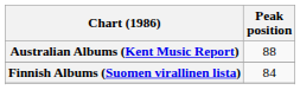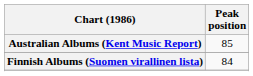 <table class="wikitable sortable plainrowheaders" style="text-align:center">
 <tr>
 <th scope="col">Chart (1986)</th>
 <th scope="col">Peak<br>position</th>
 </tr>
 <tr>
 <th scope="row">Australian Albums (<a href='#'>Kent Music Report</a>)</th>
-<td>88</td>
+<td>85</td>
 </tr>
 <tr>
 </tr>
 <tr>
 </tr>
 <tr>
 <th scope="row">Finnish Albums (<a href='#'>Suomen virallinen lista</a>)</th>
 <td>84</td>
 </tr>
 <tr>
 </tr>
 <tr>
 </tr>
 <tr>
 </tr>
 <tr>
 </tr>
 </table>
